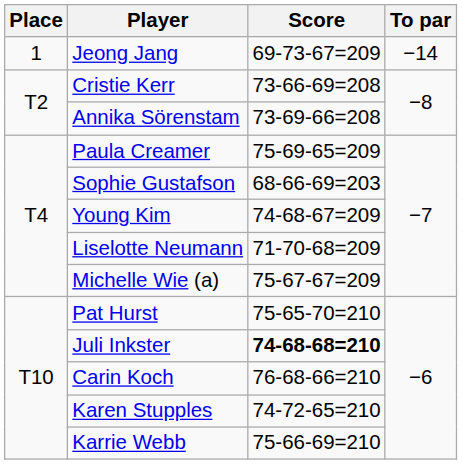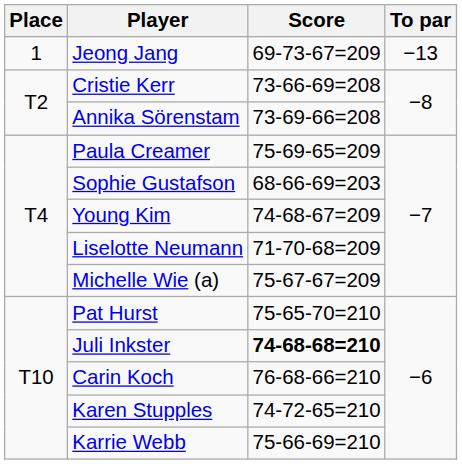 <table class="wikitable">
 <tr>
 <th>Place</th>
 <th>Player</th>
 <th>Score</th>
 <th>To par</th>
 </tr>
 <tr>
 <td align=center>1</td>
 <td> <a href='#'>Jeong Jang</a></td>
 <td>69-73-67=209</td>
-<td align=center>−14</td>
+<td align=center>−13</td>
 </tr>
 <tr>
 <td align=center rowspan=2>T2</td>
 <td> <a href='#'>Cristie Kerr</a></td>
 <td>73-66-69=208</td>
 <td align=center rowspan=2>−8</td>
 </tr>
 <tr>
 <td> <a href='#'>Annika Sörenstam</a></td>
 <td>73-69-66=208</td>
 </tr>
 <tr>
 <td align=center rowspan=5>T4</td>
 <td> <a href='#'>Paula Creamer</a></td>
 <td>75-69-65=209</td>
 <td align=center rowspan=5>−7</td>
 </tr>
 <tr>
 <td> <a href='#'>Sophie Gustafson</a></td>
 <td>68-66-69=203</td>
 </tr>
 <tr>
 <td> <a href='#'>Young Kim</a></td>
 <td>74-68-67=209</td>
 </tr>
 <tr>
 <td> <a href='#'>Liselotte Neumann</a></td>
 <td>71-70-68=209</td>
 </tr>
 <tr>
 <td> <a href='#'>Michelle Wie</a> (a)</td>
 <td>75-67-67=209</td>
 </tr>
 <tr>
 <td align=center rowspan=5>T10</td>
 <td> <a href='#'>Pat Hurst</a></td>
 <td>75-65-70=210</td>
 <td align=center rowspan=5>−6</td>
 </tr>
 <tr>
 <td> <a href='#'>Juli Inkster</a></td>
 <td><strong>74-68-68=210</strong></td>
 </tr>
 <tr>
 <td> <a href='#'>Carin Koch</a></td>
 <td>76-68-66=210</td>
 </tr>
 <tr>
 <td> <a href='#'>Karen Stupples</a></td>
 <td>74-72-65=210</td>
 </tr>
 <tr>
 <td> <a href='#'>Karrie Webb</a></td>
 <td>75-66-69=210</td>
 </tr>
 </table>
